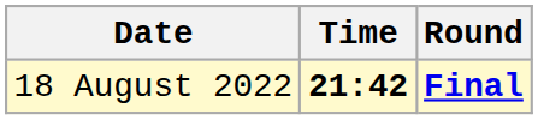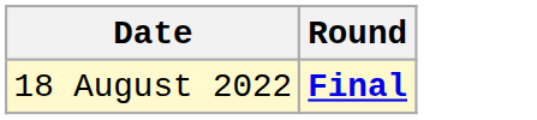 <table class="wikitable">
 <tr>
 <th>Date</th>
-<th>Time</th>
 <th>Round</th>
 </tr>
 <tr style=background:lemonchiffon>
 <td>18 August 2022</td>
-<td><strong>21:42</strong></td>
 <td><strong><a href='#'>Final</a></strong></td>
 </tr>
 </table>
